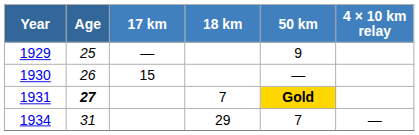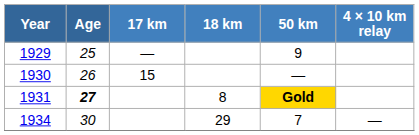 <table class="wikitable" style="font-size:95%; text-align:center; border:grey solid 1px; border-collapse:collapse; background:#ffffff;">
 <tr>
 <th style="background-color:#369; color:white; width:60px;"> Year </th>
 <th style="background-color:#369; color:white; width:40px;"> Age </th>
 <th style="background-color:#4180be; color:white; width:75px;"> 17 km </th>
 <th style="background-color:#4180be; color:white; width:75px;"> 18 km </th>
 <th style="background-color:#4180be; color:white; width:75px;"> 50 km </th>
 <th style="background-color:#4180be; color:white; width:75px;"> 4 × 10 km <br> relay </th>
 </tr>
 <tr>
 <td><a href='#'>1929</a></td>
 <td><em>25</em></td>
 <td>—</td>
 <td></td>
 <td>9</td>
 <td></td>
 </tr>
 <tr>
 <td><a href='#'>1930</a></td>
 <td><em>26</em></td>
 <td>15</td>
 <td></td>
 <td>—</td>
 <td></td>
 </tr>
 <tr>
 <td><a href='#'>1931</a></td>
 <td><strong><em>27</em></strong></td>
 <td></td>
-<td>7</td>
+<td>8</td>
 <td style="background:gold;"><strong>Gold</strong></td>
 <td></td>
 </tr>
 <tr>
 <td><a href='#'>1934</a></td>
-<td><em>31</em></td>
+<td><em>30</em></td>
 <td></td>
 <td>29</td>
 <td>7</td>
 <td>—</td>
 </tr>
 <tr>
 </tr>
 </table>
